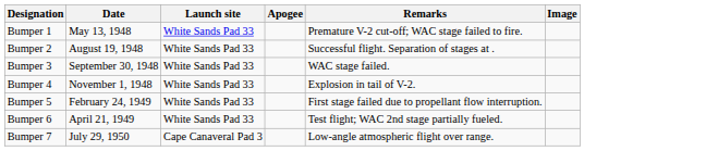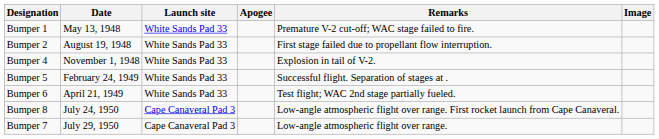 <table class="wikitable sortable" border="0">
 <tr ---- align="center" valign="top">
 <th><strong>Designation</strong></th>
 <th><strong>Date</strong></th>
 <th><strong>Launch site</strong></th>
 <th><strong>Apogee</strong></th>
 <th><strong>Remarks</strong></th>
 <th><strong>Image</strong></th>
 </tr>
 <tr>
 <td>Bumper 1</td>
 <td>May 13, 1948</td>
 <td><a href='#'>White Sands Pad 33</a></td>
 <td></td>
 <td>Premature V-2 cut-off; WAC stage failed to fire.</td>
 <td></td>
 </tr>
 <tr>
 <td>Bumper 2</td>
 <td>August 19, 1948</td>
 <td>White Sands Pad 33</td>
 <td></td>
-<td>Successful flight. Separation of stages at .</td>
-<td></td>
-</tr>
-<tr>
-<td>Bumper 3</td>
-<td>September 30, 1948</td>
-<td>White Sands Pad 33</td>
-<td></td>
-<td>WAC stage failed.</td>
+<td>First stage failed due to propellant flow interruption.</td>
 <td></td>
 </tr>
 <tr>
 <td>Bumper 4</td>
 <td>November 1, 1948</td>
 <td>White Sands Pad 33</td>
 <td></td>
 <td>Explosion in tail of V-2.</td>
 <td></td>
 </tr>
 <tr>
 <td>Bumper 5</td>
 <td>February 24, 1949</td>
 <td>White Sands Pad 33</td>
 <td></td>
-<td>First stage failed due to propellant flow interruption.</td>
+<td>Successful flight. Separation of stages at .</td>
 <td></td>
 </tr>
 <tr>
 <td>Bumper 6</td>
 <td>April 21, 1949</td>
 <td>White Sands Pad 33</td>
 <td></td>
 <td>Test flight; WAC 2nd stage partially fueled.</td>
 <td></td>
 </tr>
 <tr>
+<td>Bumper 8</td>
+<td>July 24, 1950</td>
+<td><a href='#'>Cape Canaveral Pad 3</a></td>
+<td></td>
+<td>Low-angle atmospheric flight over  range. First rocket launch from Cape Canaveral.</td>
+<td></td>
+</tr>
+<tr>
 <td>Bumper 7</td>
 <td>July 29, 1950</td>
 <td>Cape Canaveral Pad 3</td>
 <td></td>
 <td>Low-angle atmospheric flight over  range.</td>
 <td></td>
 </tr>
 </table>
